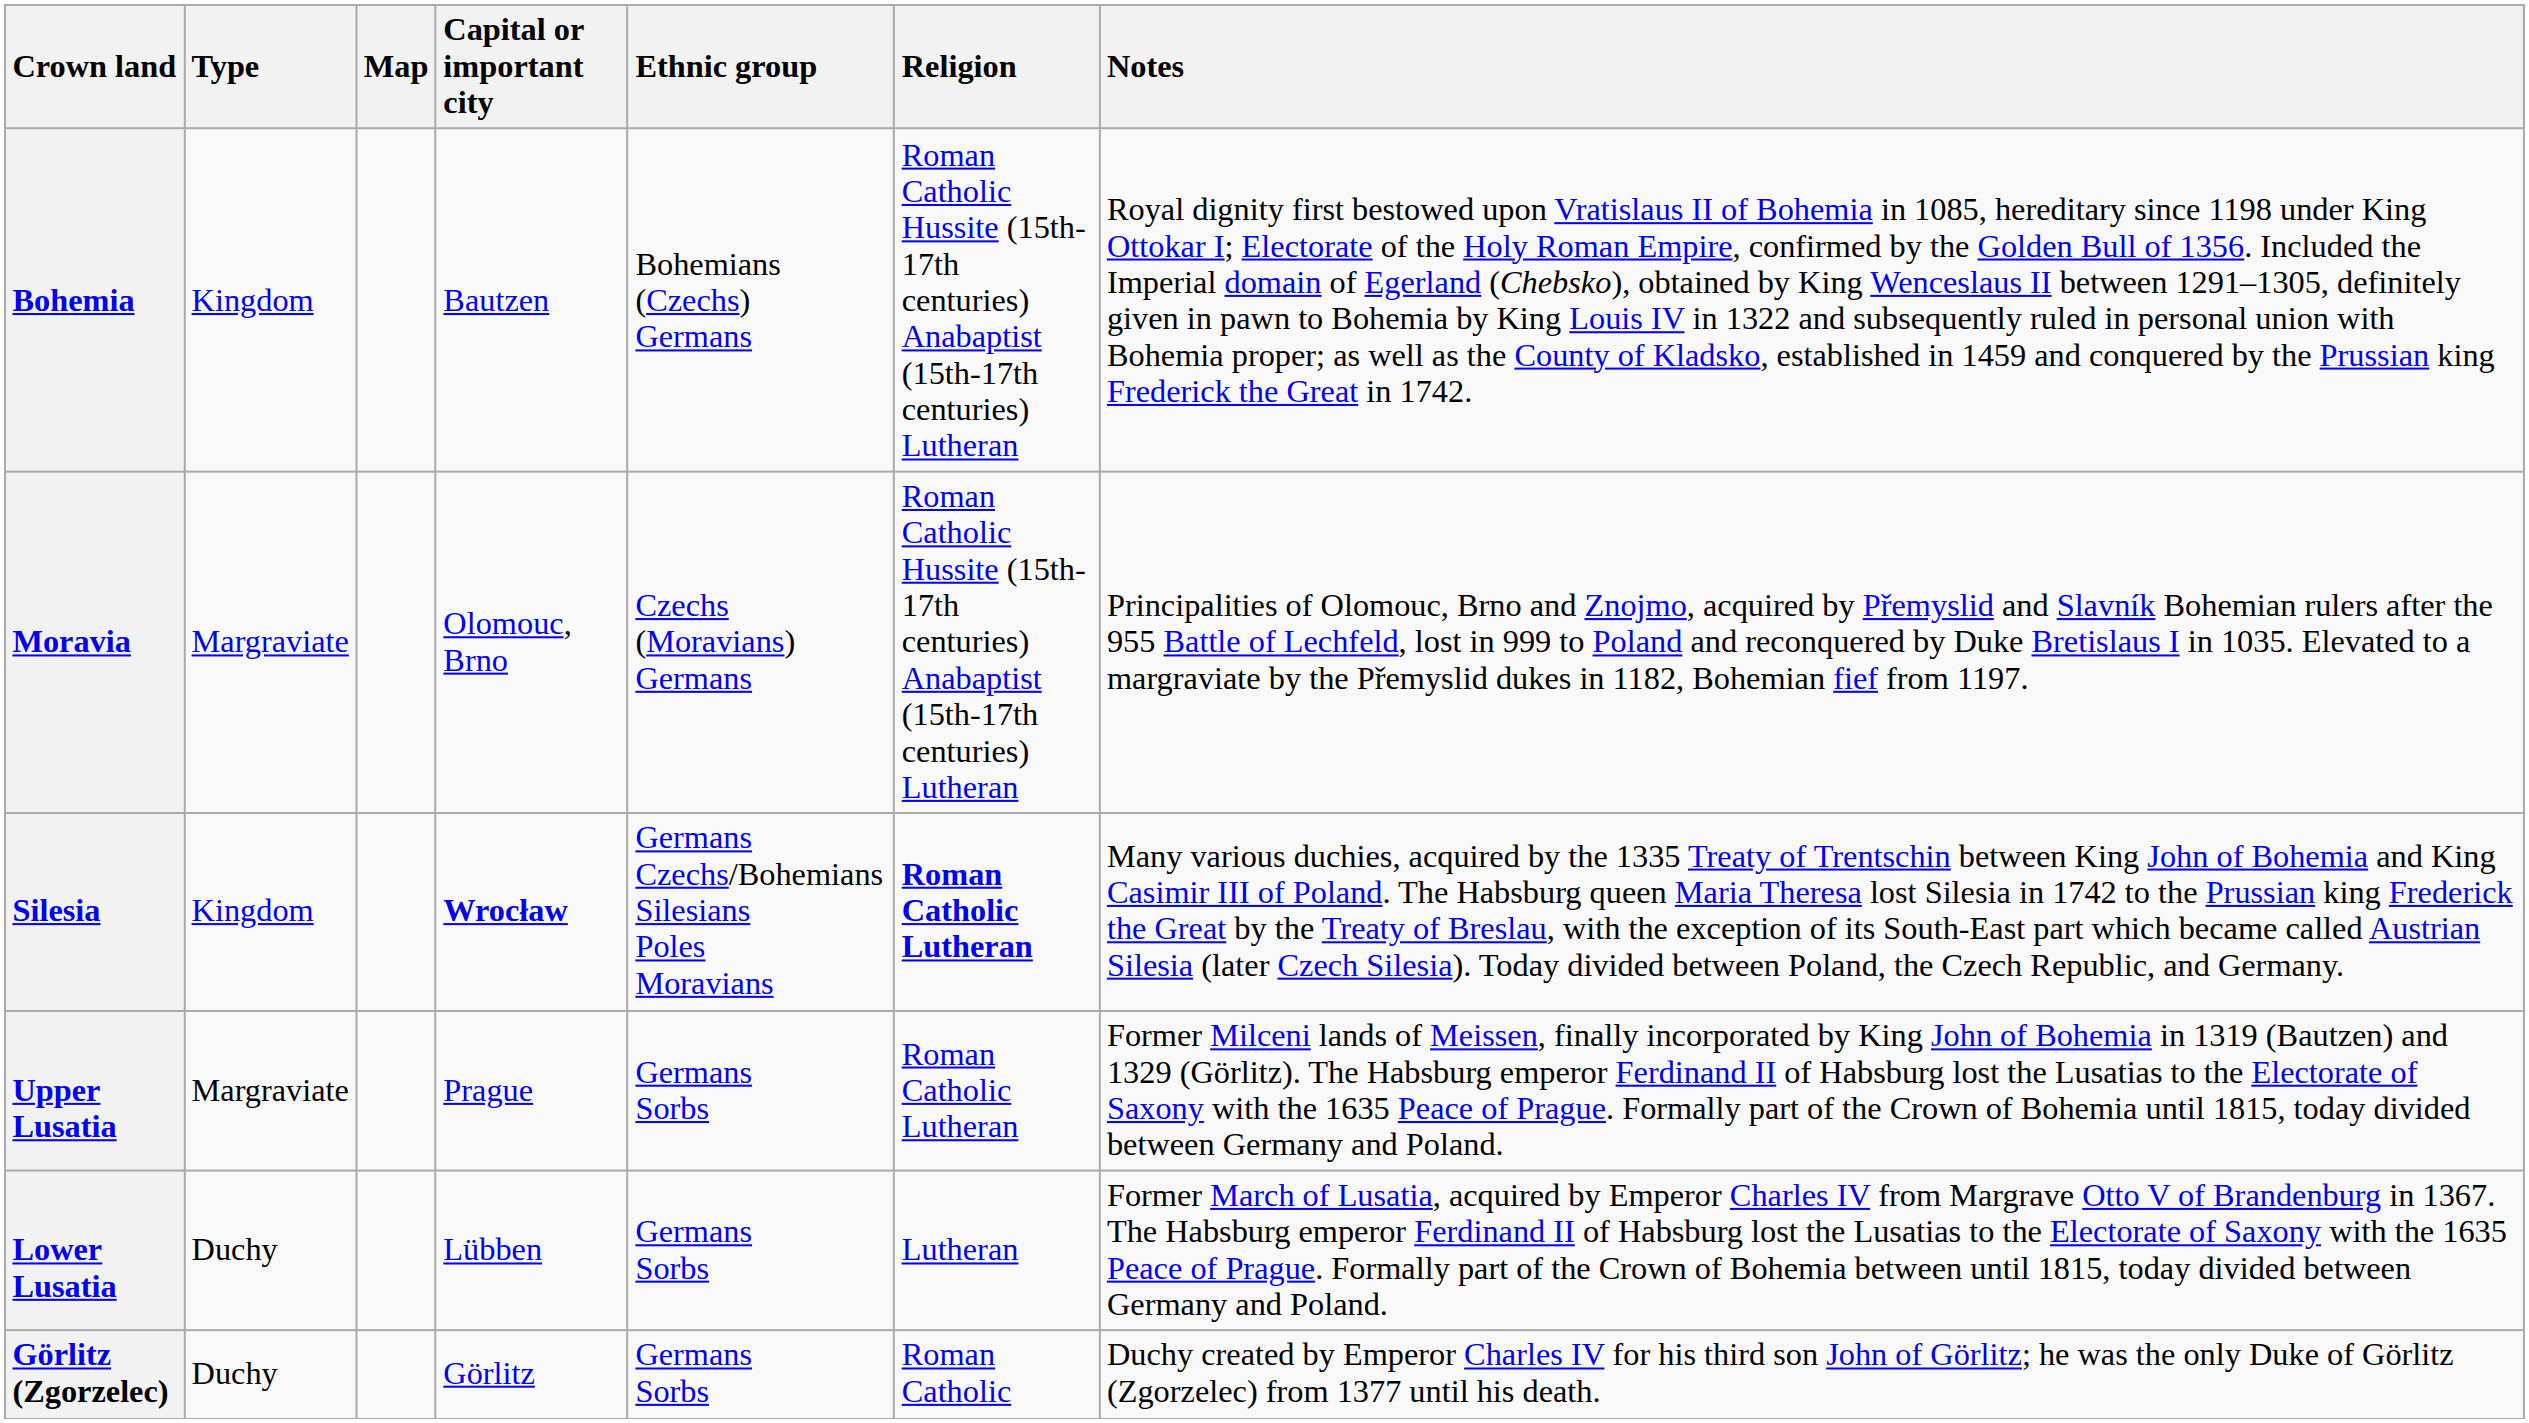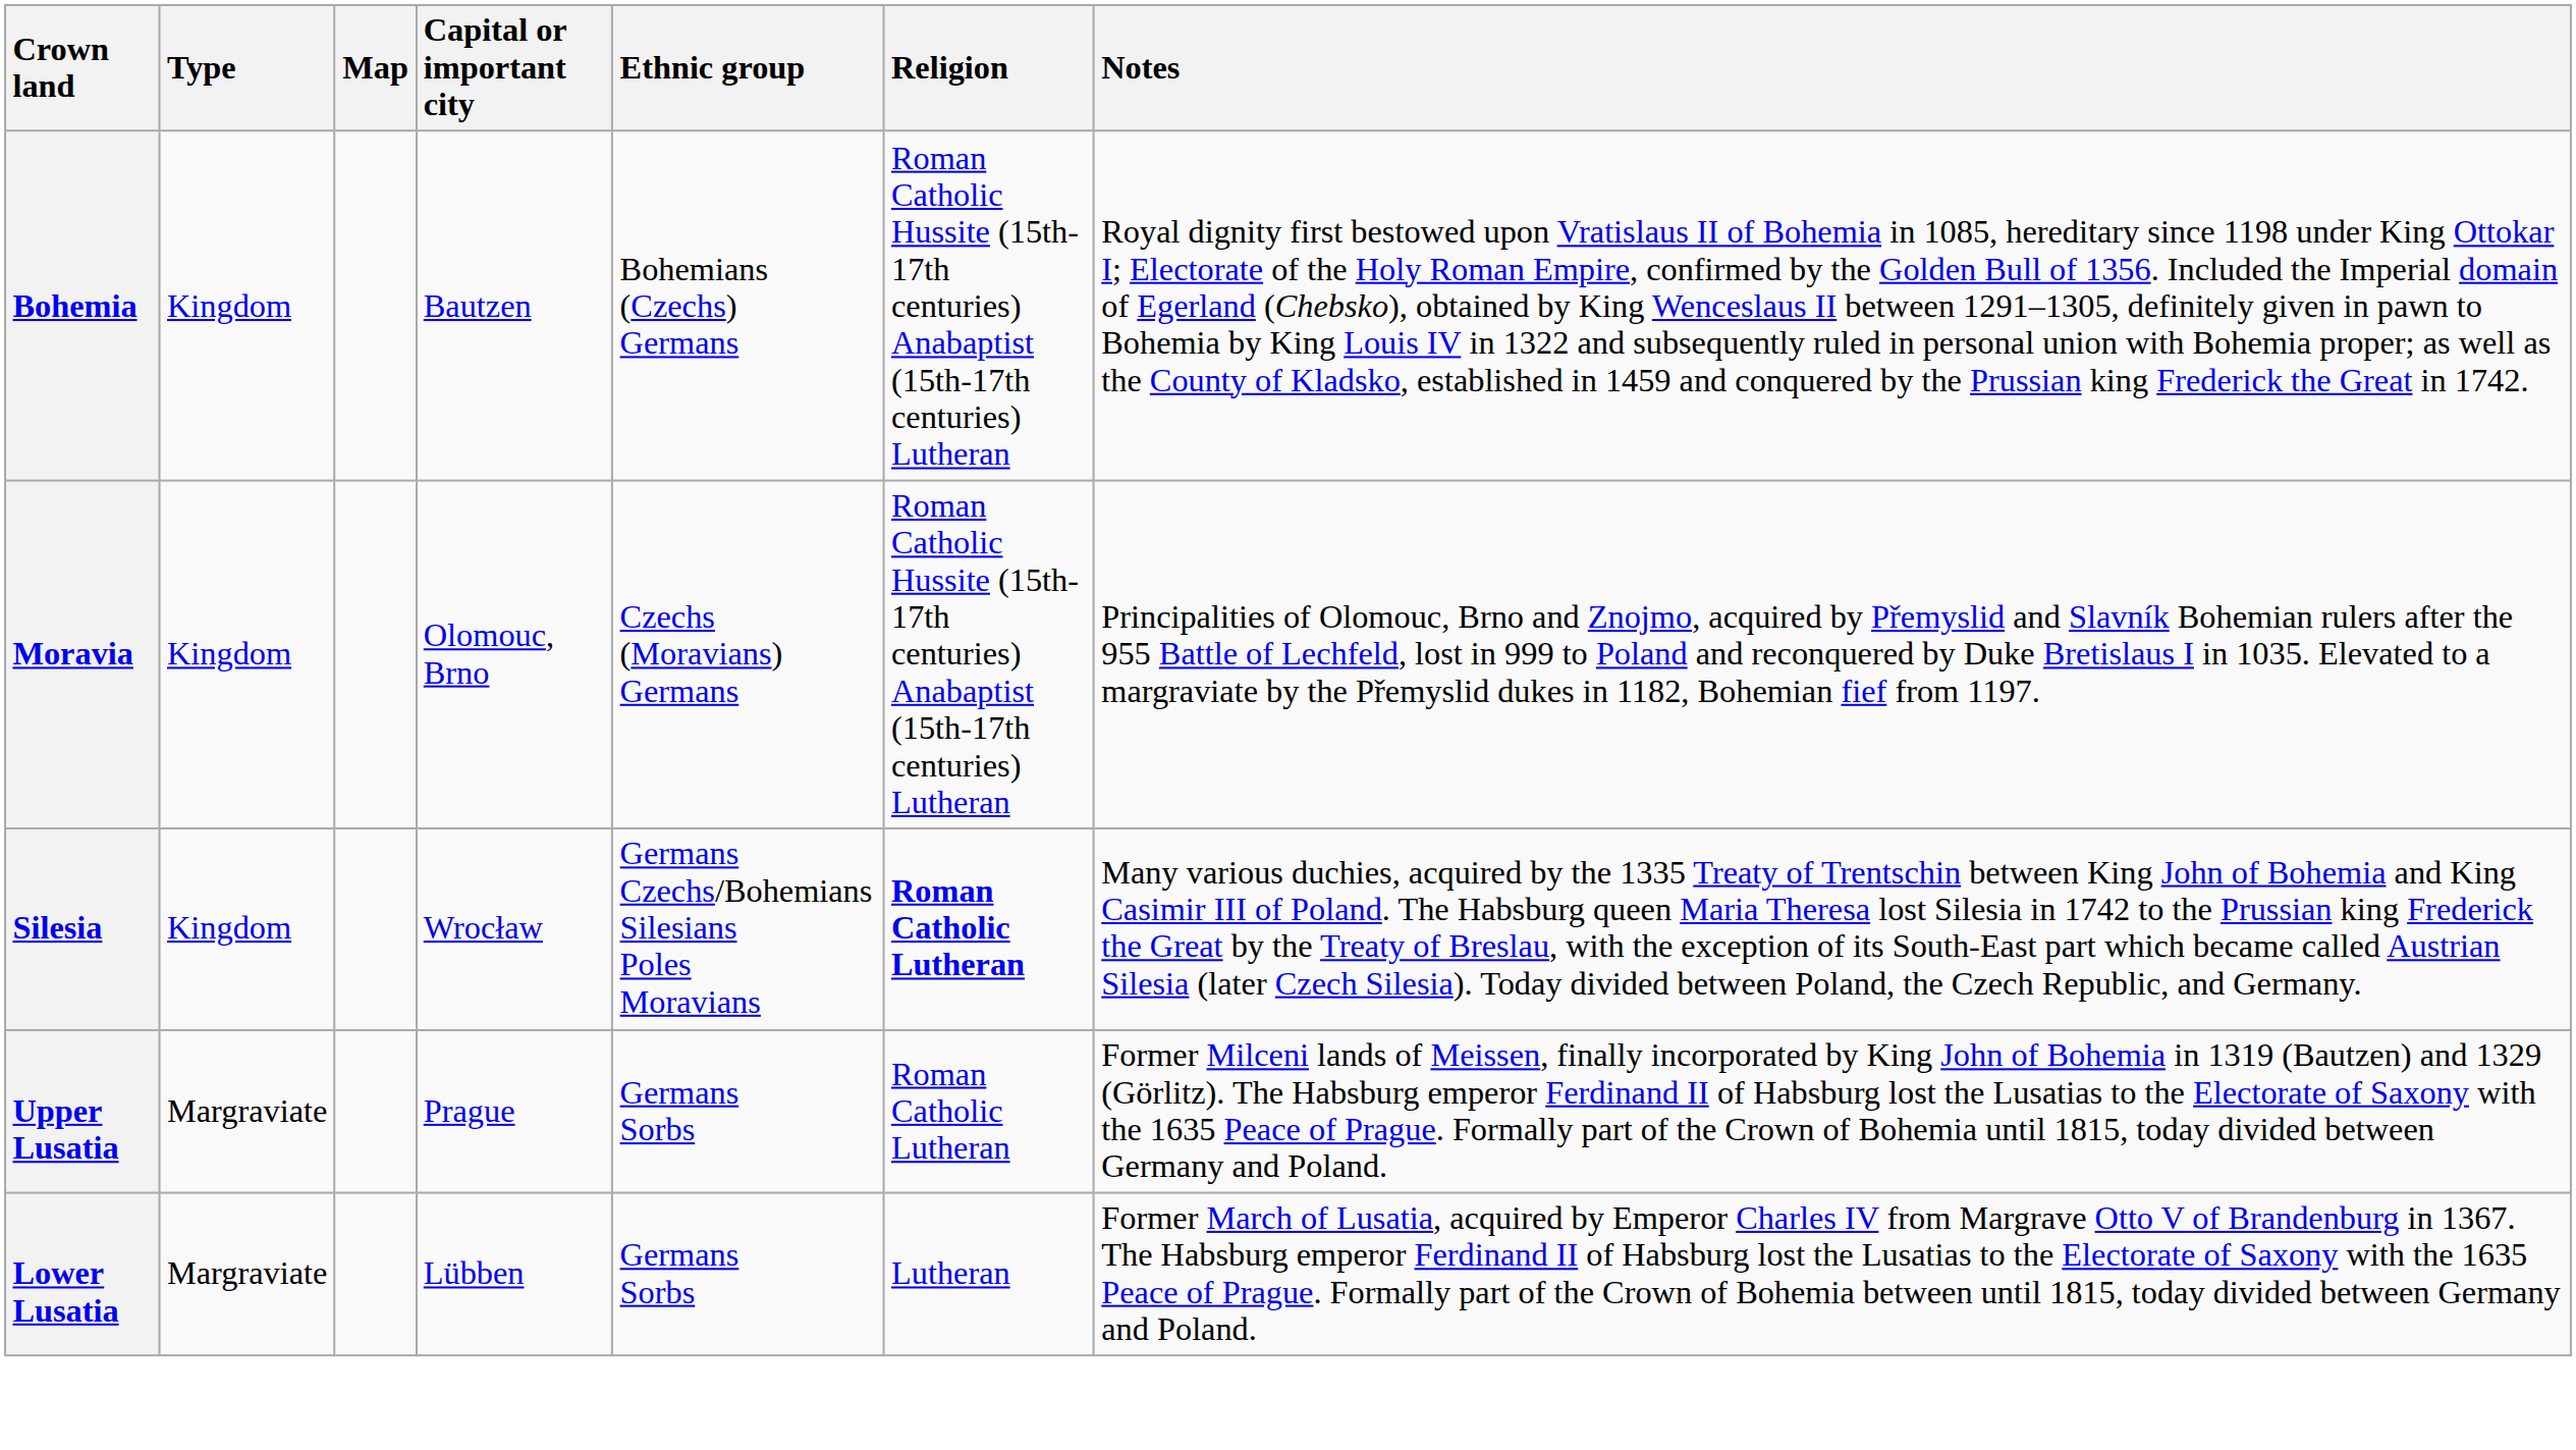 <table class="wikitable">
 <tr>
 <th scope="col" style="text-align: left;">Crown land</th>
 <th scope="col" style="text-align: left;">Type</th>
 <th scope="col" style="text-align: left;">Map</th>
 <th scope="col" style="text-align: left;">Capital or important city</th>
 <th scope="col" style="text-align: left;">Ethnic group</th>
 <th scope="col" style="text-align: left;">Religion</th>
 <th scope="col" style="text-align: left;">Notes</th>
 </tr>
 <tr>
 <th scope="row" style="text-align: left;"> <a href='#'>Bohemia</a></th>
 <td><a href='#'>Kingdom</a></td>
 <td></td>
 <td><a href='#'>Bautzen</a></td>
 <td>Bohemians (<a href='#'>Czechs</a>)<br><a href='#'>Germans</a></td>
 <td><a href='#'>Roman Catholic</a><br><a href='#'>Hussite</a> (15th-17th centuries)<br><a href='#'>Anabaptist</a> (15th-17th centuries)<br><a href='#'>Lutheran</a></td>
 <td>Royal dignity first bestowed upon <a href='#'>Vratislaus II of Bohemia</a> in 1085, hereditary since 1198 under King <a href='#'>Ottokar I</a>; <a href='#'>Electorate</a> of the <a href='#'>Holy Roman Empire</a>, confirmed by the <a href='#'>Golden Bull of 1356</a>. Included the Imperial <a href='#'>domain</a> of <a href='#'>Egerland</a> (<em>Chebsko</em>), obtained by King <a href='#'>Wenceslaus II</a> between 1291–1305, definitely given in pawn to Bohemia by King <a href='#'>Louis IV</a> in 1322 and subsequently ruled in personal union with Bohemia proper; as well as the <a href='#'>County of Kladsko</a>, established in 1459 and conquered by the <a href='#'>Prussian</a> king <a href='#'>Frederick the Great</a> in 1742.</td>
 </tr>
 <tr>
 <th scope="row" style="text-align: left;"> <a href='#'>Moravia</a></th>
-<td><a href='#'>Margraviate</a></td>
+<td><a href='#'>Kingdom</a></td>
 <td></td>
 <td><a href='#'>Olomouc</a>,<br><a href='#'>Brno</a></td>
 <td><a href='#'>Czechs</a> (<a href='#'>Moravians</a>)<br><a href='#'>Germans</a></td>
 <td><a href='#'>Roman Catholic</a><br><a href='#'>Hussite</a> (15th-17th centuries)<br><a href='#'>Anabaptist</a> (15th-17th centuries)<br><a href='#'>Lutheran</a></td>
 <td>Principalities of Olomouc, Brno and <a href='#'>Znojmo</a>, acquired by <a href='#'>Přemyslid</a> and <a href='#'>Slavník</a> Bohemian rulers after the 955 <a href='#'>Battle of Lechfeld</a>, lost in 999 to <a href='#'>Poland</a> and reconquered by Duke <a href='#'>Bretislaus I</a> in 1035. Elevated to a margraviate by the Přemyslid dukes in 1182, Bohemian <a href='#'>fief</a> from 1197.</td>
 </tr>
 <tr>
 <th scope="row" style="text-align: left;"> <a href='#'>Silesia</a></th>
 <td><a href='#'>Kingdom</a></td>
 <td></td>
-<td><strong><a href='#'>Wrocław</a></strong></td>
+<td><a href='#'>Wrocław</a></td>
 <td><a href='#'>Germans</a><br><a href='#'>Czechs</a>/Bohemians<br><a href='#'>Silesians</a><br><a href='#'>Poles</a><br><a href='#'>Moravians</a></td>
 <td><strong><a href='#'>Roman Catholic</a><br><a href='#'>Lutheran</a></strong></td>
 <td>Many various duchies, acquired by the 1335 <a href='#'>Treaty of Trentschin</a> between King <a href='#'>John of Bohemia</a> and King <a href='#'>Casimir III of Poland</a>. The Habsburg queen <a href='#'>Maria Theresa</a> lost Silesia in 1742 to the <a href='#'>Prussian</a> king <a href='#'>Frederick the Great</a> by the <a href='#'>Treaty of Breslau</a>, with the exception of its South-East part which became called <a href='#'>Austrian Silesia</a> (later <a href='#'>Czech Silesia</a>). Today divided between Poland, the Czech Republic, and Germany.</td>
 </tr>
 <tr>
 <th scope="row" style="text-align: left;"><br><a href='#'>Upper Lusatia</a></th>
 <td>Margraviate</td>
 <td></td>
 <td><a href='#'>Prague</a></td>
 <td><a href='#'>Germans</a><br><a href='#'>Sorbs</a></td>
 <td><a href='#'>Roman Catholic</a><br><a href='#'>Lutheran</a></td>
 <td>Former <a href='#'>Milceni</a> lands of <a href='#'>Meissen</a>, finally incorporated by King <a href='#'>John of Bohemia</a> in 1319 (Bautzen) and 1329 (Görlitz). The Habsburg emperor <a href='#'>Ferdinand II</a> of Habsburg lost the Lusatias to the <a href='#'>Electorate of Saxony</a> with the 1635 <a href='#'>Peace of Prague</a>. Formally part of the Crown of Bohemia until 1815, today divided between Germany and Poland.</td>
 </tr>
 <tr>
 <th scope="row" style="text-align: left;"><br><a href='#'>Lower Lusatia</a></th>
-<td>Duchy</td>
+<td>Margraviate</td>
 <td></td>
 <td><a href='#'>Lübben</a></td>
 <td><a href='#'>Germans</a><br><a href='#'>Sorbs</a></td>
 <td><a href='#'>Lutheran</a></td>
 <td>Former <a href='#'>March of Lusatia</a>, acquired by Emperor <a href='#'>Charles IV</a> from Margrave <a href='#'>Otto V of Brandenburg</a> in 1367. The Habsburg emperor <a href='#'>Ferdinand II</a> of Habsburg lost the Lusatias to the <a href='#'>Electorate of Saxony</a> with the 1635 <a href='#'>Peace of Prague</a>. Formally part of the Crown of Bohemia between until 1815, today divided between Germany and Poland.</td>
 </tr>
-<tr>
-<th scope="row" style="text-align: left;"> <a href='#'>Görlitz</a><br>(Zgorzelec)</th>
-<td>Duchy</td>
-<td></td>
-<td><a href='#'>Görlitz</a></td>
-<td><a href='#'>Germans</a><br><a href='#'>Sorbs</a></td>
-<td><a href='#'>Roman Catholic</a></td>
-<td>Duchy created by Emperor <a href='#'>Charles IV</a> for his third son <a href='#'>John of Görlitz</a>; he was the only Duke of Görlitz (Zgorzelec) from 1377 until his death.</td>
-</tr>
 </table>
